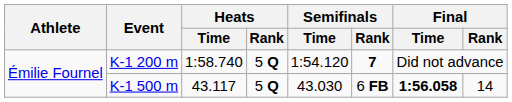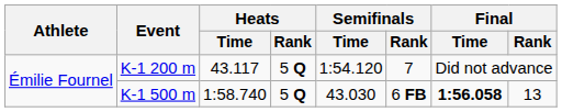 <table class="wikitable" style="font-size:90%">
 <tr>
 <th rowspan=2>Athlete</th>
 <th rowspan=2>Event</th>
 <th colspan=2>Heats</th>
 <th colspan=2>Semifinals</th>
 <th colspan=2>Final</th>
 </tr>
 <tr style="font-size:95%">
 <th>Time</th>
 <th>Rank</th>
 <th>Time</th>
 <th>Rank</th>
 <th>Time</th>
 <th>Rank</th>
 </tr>
 <tr align=center>
 <td align=left rowspan=2><a href='#'>Émilie Fournel</a></td>
 <td align=left><a href='#'>K-1 200 m</a></td>
-<td>1:58.740</td>
+<td>43.117</td>
 <td>5 <strong>Q</strong></td>
 <td>1:54.120</td>
-<td><strong>7</strong></td>
+<td>7</td>
 <td colspan=2>Did not advance</td>
 </tr>
 <tr align=center>
 <td align=left><a href='#'>K-1 500 m</a></td>
-<td>43.117</td>
+<td>1:58.740</td>
 <td>5 <strong>Q</strong></td>
 <td>43.030</td>
 <td>6 <strong>FB</strong></td>
 <td><strong>1:56.058</strong></td>
-<td>14</td>
+<td>13</td>
 </tr>
 </table>
